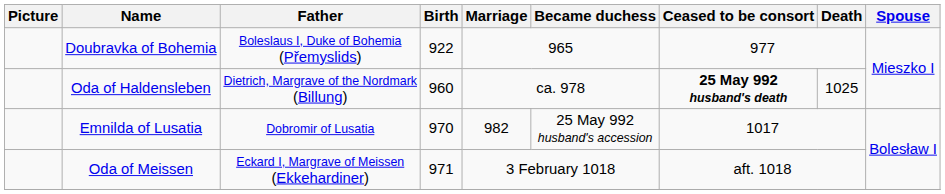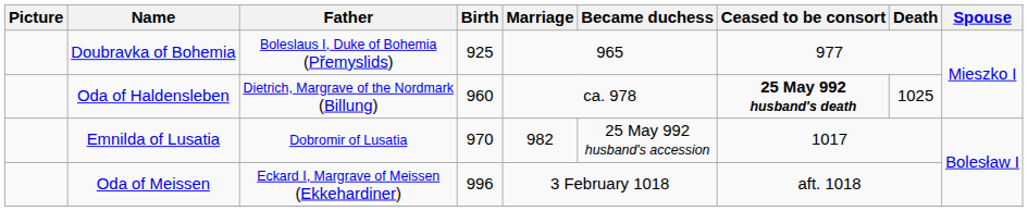 <table class="wikitable" style="text-align: center;">
 <tr>
 <th>Picture</th>
 <th>Name</th>
 <th>Father</th>
 <th>Birth</th>
 <th>Marriage</th>
 <th>Became duchess</th>
 <th>Ceased to be consort</th>
 <th>Death</th>
 <th><a href='#'>Spouse</a></th>
 </tr>
 <tr>
 <td></td>
 <td><a href='#'>Doubravka of Bohemia</a></td>
 <td><small><a href='#'>Boleslaus I, Duke of Bohemia</a></small><br>(<a href='#'>Přemyslids</a>)</td>
-<td>922</td>
+<td>925</td>
 <td colspan="2">965</td>
 <td colspan="2">977</td>
 <td rowspan="2"><a href='#'>Mieszko I</a></td>
 </tr>
 <tr>
 <td></td>
 <td><a href='#'>Oda of Haldensleben</a></td>
 <td><small><a href='#'>Dietrich, Margrave of the Nordmark</a></small><br>(<a href='#'>Billung</a>)</td>
 <td> 960</td>
 <td colspan="2">ca. 978</td>
 <td><strong>25 May 992<br><small><em>husband's death</em></small></strong></td>
 <td>1025</td>
 </tr>
 <tr>
 <td></td>
 <td><a href='#'>Emnilda of Lusatia</a></td>
 <td><small><a href='#'>Dobromir of Lusatia</a></small></td>
 <td> 970</td>
 <td> 982</td>
 <td>25 May 992<br><small><em>husband's  accession</em></small></td>
 <td colspan="2">1017</td>
 <td rowspan="2"><a href='#'>Bolesław I</a></td>
 </tr>
 <tr>
 <td></td>
 <td><a href='#'>Oda of Meissen</a></td>
 <td><small><a href='#'>Eckard I, Margrave of Meissen</a></small><br>(<a href='#'>Ekkehardiner</a>)</td>
-<td> 971</td>
+<td> 996</td>
 <td colspan="2">3 February 1018</td>
 <td colspan="2">aft. 1018</td>
 </tr>
 <tr>
 </tr>
 </table>
